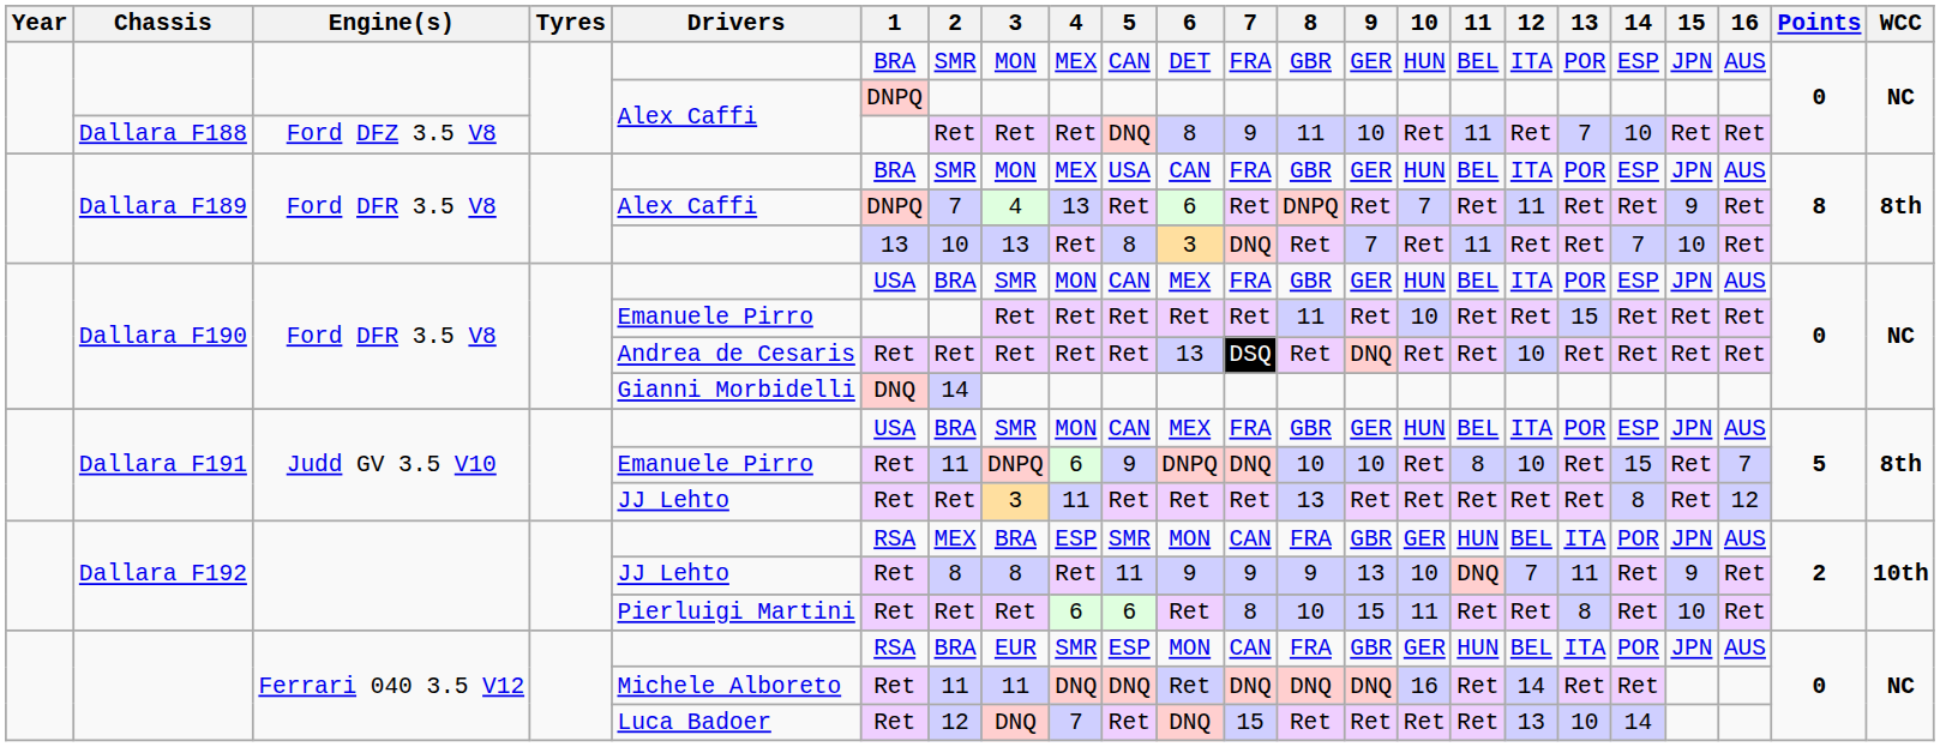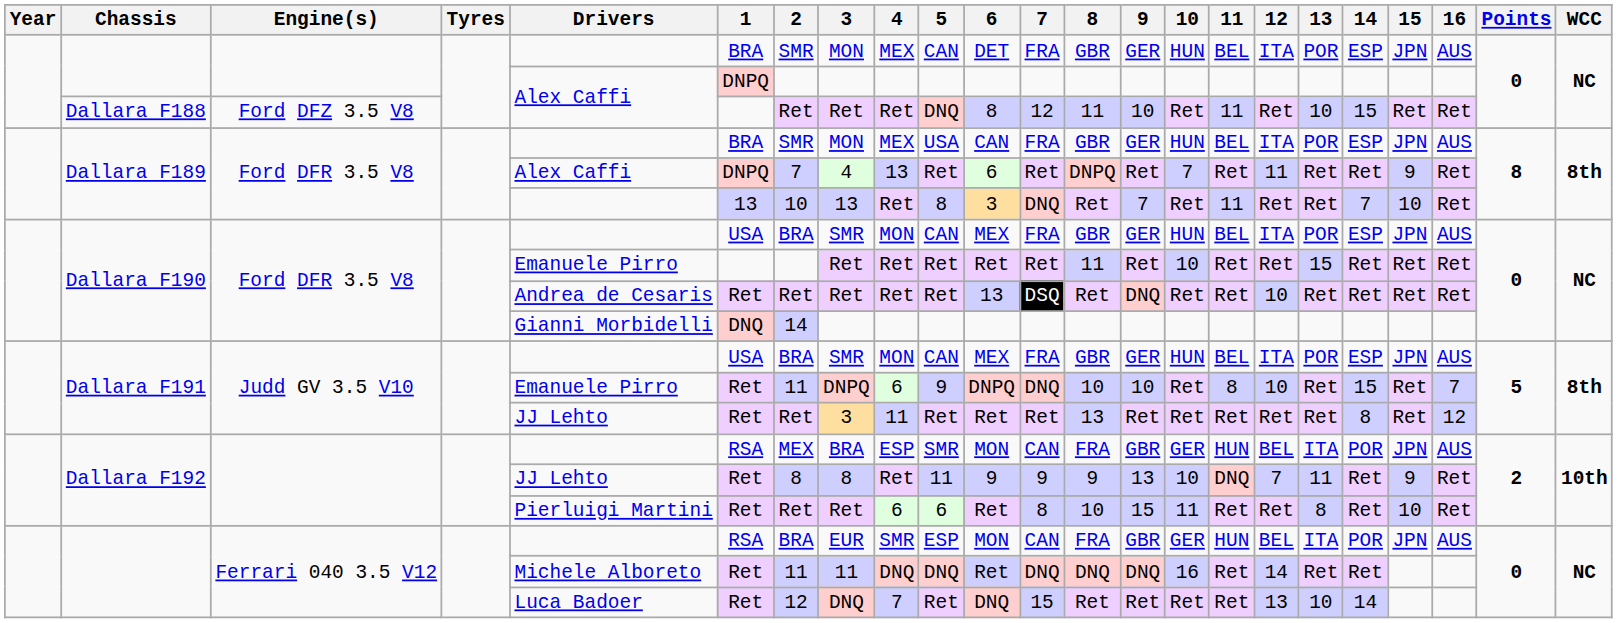 <table class="wikitable" style="text-align:center; font-size:85%">
 <tr>
 <th>Year</th>
 <th>Chassis</th>
 <th>Engine(s)</th>
 <th>Tyres</th>
 <th>Drivers</th>
 <th>1</th>
 <th>2</th>
 <th>3</th>
 <th>4</th>
 <th>5</th>
 <th>6</th>
 <th>7</th>
 <th>8</th>
 <th>9</th>
 <th>10</th>
 <th>11</th>
 <th>12</th>
 <th>13</th>
 <th>14</th>
 <th>15</th>
 <th>16</th>
 <th><a href='#'>Points</a></th>
 <th>WCC</th>
 </tr>
 <tr>
 <td rowspan="3"></td>
 <td rowspan="2"></td>
 <td rowspan="2"></td>
 <td rowspan="3"></td>
 <td></td>
 <td><a href='#'>BRA</a></td>
 <td><a href='#'>SMR</a></td>
 <td><a href='#'>MON</a></td>
 <td><a href='#'>MEX</a></td>
 <td><a href='#'>CAN</a></td>
 <td><a href='#'>DET</a></td>
 <td><a href='#'>FRA</a></td>
 <td><a href='#'>GBR</a></td>
 <td><a href='#'>GER</a></td>
 <td><a href='#'>HUN</a></td>
 <td><a href='#'>BEL</a></td>
 <td><a href='#'>ITA</a></td>
 <td><a href='#'>POR</a></td>
 <td><a href='#'>ESP</a></td>
 <td><a href='#'>JPN</a></td>
 <td><a href='#'>AUS</a></td>
 <td rowspan="3"><strong>0</strong></td>
 <td rowspan="3"><strong>NC</strong></td>
 </tr>
 <tr>
 <td align="left" rowspan="2"> <a href='#'>Alex Caffi</a></td>
 <td style="background:#FFCFCF;">DNPQ</td>
 <td></td>
 <td></td>
 <td></td>
 <td></td>
 <td></td>
 <td></td>
 <td></td>
 <td></td>
 <td></td>
 <td></td>
 <td></td>
 <td></td>
 <td></td>
 <td></td>
 <td></td>
 </tr>
 <tr>
 <td><a href='#'>Dallara F188</a></td>
 <td><a href='#'>Ford</a> <a href='#'>DFZ</a> 3.5 <a href='#'>V8</a></td>
 <td></td>
 <td style="background:#EFCFFF;">Ret</td>
 <td style="background:#EFCFFF;">Ret</td>
 <td style="background:#EFCFFF;">Ret</td>
 <td style="background:#FFCFCF;">DNQ</td>
 <td style="background:#CFCFFF;">8</td>
-<td style="background:#CFCFFF;">9</td>
+<td style="background:#CFCFFF;">12</td>
 <td style="background:#CFCFFF;">11</td>
 <td style="background:#CFCFFF;">10</td>
 <td style="background:#EFCFFF;">Ret</td>
 <td style="background:#CFCFFF;">11</td>
 <td style="background:#EFCFFF;">Ret</td>
-<td style="background:#CFCFFF;">7</td>
 <td style="background:#CFCFFF;">10</td>
+<td style="background:#CFCFFF;">15</td>
 <td style="background:#EFCFFF;">Ret</td>
 <td style="background:#EFCFFF;">Ret</td>
 </tr>
 <tr>
 <td rowspan="3"></td>
 <td rowspan="3"><a href='#'>Dallara F189</a></td>
 <td rowspan="3"><a href='#'>Ford</a> <a href='#'>DFR</a> 3.5 <a href='#'>V8</a></td>
 <td rowspan="3"></td>
 <td></td>
 <td><a href='#'>BRA</a></td>
 <td><a href='#'>SMR</a></td>
 <td><a href='#'>MON</a></td>
 <td><a href='#'>MEX</a></td>
 <td><a href='#'>USA</a></td>
 <td><a href='#'>CAN</a></td>
 <td><a href='#'>FRA</a></td>
 <td><a href='#'>GBR</a></td>
 <td><a href='#'>GER</a></td>
 <td><a href='#'>HUN</a></td>
 <td><a href='#'>BEL</a></td>
 <td><a href='#'>ITA</a></td>
 <td><a href='#'>POR</a></td>
 <td><a href='#'>ESP</a></td>
 <td><a href='#'>JPN</a></td>
 <td><a href='#'>AUS</a></td>
 <td rowspan="3"><strong>8</strong></td>
 <td rowspan="3"><strong>8th</strong></td>
 </tr>
 <tr>
 <td align="left"> <a href='#'>Alex Caffi</a></td>
 <td style="background:#FFCFCF;">DNPQ</td>
 <td style="background:#CFCFFF;">7</td>
 <td style="background:#DFFFDF;">4</td>
 <td style="background:#CFCFFF;">13</td>
 <td style="background:#EFCFFF;">Ret</td>
 <td style="background:#DFFFDF;">6</td>
 <td style="background:#EFCFFF;">Ret</td>
 <td style="background:#FFCFCF;">DNPQ</td>
 <td style="background:#EFCFFF;">Ret</td>
 <td style="background:#CFCFFF;">7</td>
 <td style="background:#EFCFFF;">Ret</td>
 <td style="background:#CFCFFF;">11</td>
 <td style="background:#EFCFFF;">Ret</td>
 <td style="background:#EFCFFF;">Ret</td>
 <td style="background:#CFCFFF;">9</td>
 <td style="background:#EFCFFF;">Ret</td>
 </tr>
 <tr>
 <td align="left"></td>
 <td style="background:#CFCFFF;">13</td>
 <td style="background:#CFCFFF;">10</td>
 <td style="background:#CFCFFF;">13</td>
 <td style="background:#EFCFFF;">Ret</td>
 <td style="background:#CFCFFF;">8</td>
 <td style="background:#FFDF9F;">3</td>
 <td style="background:#FFCFCF;">DNQ</td>
 <td style="background:#EFCFFF;">Ret</td>
 <td style="background:#CFCFFF;">7</td>
 <td style="background:#EFCFFF;">Ret</td>
 <td style="background:#CFCFFF;">11</td>
 <td style="background:#EFCFFF;">Ret</td>
 <td style="background:#EFCFFF;">Ret</td>
 <td style="background:#CFCFFF;">7</td>
 <td style="background:#CFCFFF;">10</td>
 <td style="background:#EFCFFF;">Ret</td>
 </tr>
 <tr>
 <td rowspan="4"></td>
 <td rowspan="4"><a href='#'>Dallara F190</a></td>
 <td rowspan="4"><a href='#'>Ford</a> <a href='#'>DFR</a> 3.5 <a href='#'>V8</a></td>
 <td rowspan="4"></td>
 <td></td>
 <td><a href='#'>USA</a></td>
 <td><a href='#'>BRA</a></td>
 <td><a href='#'>SMR</a></td>
 <td><a href='#'>MON</a></td>
 <td><a href='#'>CAN</a></td>
 <td><a href='#'>MEX</a></td>
 <td><a href='#'>FRA</a></td>
 <td><a href='#'>GBR</a></td>
 <td><a href='#'>GER</a></td>
 <td><a href='#'>HUN</a></td>
 <td><a href='#'>BEL</a></td>
 <td><a href='#'>ITA</a></td>
 <td><a href='#'>POR</a></td>
 <td><a href='#'>ESP</a></td>
 <td><a href='#'>JPN</a></td>
 <td><a href='#'>AUS</a></td>
 <td rowspan="4"><strong>0</strong></td>
 <td rowspan="4"><strong>NC</strong></td>
 </tr>
 <tr>
 <td align="left"> <a href='#'>Emanuele Pirro</a></td>
 <td></td>
 <td></td>
 <td style="background:#EFCFFF;">Ret</td>
 <td style="background:#EFCFFF;">Ret</td>
 <td style="background:#EFCFFF;">Ret</td>
 <td style="background:#EFCFFF;">Ret</td>
 <td style="background:#EFCFFF;">Ret</td>
 <td style="background:#CFCFFF;">11</td>
 <td style="background:#EFCFFF;">Ret</td>
 <td style="background:#CFCFFF;">10</td>
 <td style="background:#EFCFFF;">Ret</td>
 <td style="background:#EFCFFF;">Ret</td>
 <td style="background:#CFCFFF;">15</td>
 <td style="background:#EFCFFF;">Ret</td>
 <td style="background:#EFCFFF;">Ret</td>
 <td style="background:#EFCFFF;">Ret</td>
 </tr>
 <tr>
 <td align="left"> <a href='#'>Andrea de Cesaris</a></td>
 <td style="background:#EFCFFF;">Ret</td>
 <td style="background:#EFCFFF;">Ret</td>
 <td style="background:#EFCFFF;">Ret</td>
 <td style="background:#EFCFFF;">Ret</td>
 <td style="background:#EFCFFF;">Ret</td>
 <td style="background:#CFCFFF;">13</td>
 <td style="background:#000000; color:white">DSQ</td>
 <td style="background:#EFCFFF;">Ret</td>
 <td style="background:#FFCFCF;">DNQ</td>
 <td style="background:#EFCFFF;">Ret</td>
 <td style="background:#EFCFFF;">Ret</td>
 <td style="background:#CFCFFF;">10</td>
 <td style="background:#EFCFFF;">Ret</td>
 <td style="background:#EFCFFF;">Ret</td>
 <td style="background:#EFCFFF;">Ret</td>
 <td style="background:#EFCFFF;">Ret</td>
 </tr>
 <tr>
 <td align="left"> <a href='#'>Gianni Morbidelli</a></td>
 <td style="background:#FFCFCF;">DNQ</td>
 <td style="background:#CFCFFF;">14</td>
 <td></td>
 <td></td>
 <td></td>
 <td></td>
 <td></td>
 <td></td>
 <td></td>
 <td></td>
 <td></td>
 <td></td>
 <td></td>
 <td></td>
 <td></td>
 <td></td>
 </tr>
 <tr>
 <td rowspan="3"></td>
 <td rowspan="3"><a href='#'>Dallara F191</a></td>
 <td rowspan="3"><a href='#'>Judd</a> GV 3.5 <a href='#'>V10</a></td>
 <td rowspan="3"></td>
 <td></td>
 <td><a href='#'>USA</a></td>
 <td><a href='#'>BRA</a></td>
 <td><a href='#'>SMR</a></td>
 <td><a href='#'>MON</a></td>
 <td><a href='#'>CAN</a></td>
 <td><a href='#'>MEX</a></td>
 <td><a href='#'>FRA</a></td>
 <td><a href='#'>GBR</a></td>
 <td><a href='#'>GER</a></td>
 <td><a href='#'>HUN</a></td>
 <td><a href='#'>BEL</a></td>
 <td><a href='#'>ITA</a></td>
 <td><a href='#'>POR</a></td>
 <td><a href='#'>ESP</a></td>
 <td><a href='#'>JPN</a></td>
 <td><a href='#'>AUS</a></td>
 <td rowspan="3"><strong>5</strong></td>
 <td rowspan="3"><strong>8th</strong></td>
 </tr>
 <tr>
 <td align="left"> <a href='#'>Emanuele Pirro</a></td>
 <td style="background:#EFCFFF;">Ret</td>
 <td style="background:#CFCFFF;">11</td>
 <td style="background:#FFCFCF;">DNPQ</td>
 <td style="background:#DFFFDF;">6</td>
 <td style="background:#CFCFFF;">9</td>
 <td style="background:#FFCFCF;">DNPQ</td>
 <td style="background:#FFCFCF;">DNQ</td>
 <td style="background:#CFCFFF;">10</td>
 <td style="background:#CFCFFF;">10</td>
 <td style="background:#EFCFFF;">Ret</td>
 <td style="background:#CFCFFF;">8</td>
 <td style="background:#CFCFFF;">10</td>
 <td style="background:#EFCFFF;">Ret</td>
 <td style="background:#CFCFFF;">15</td>
 <td style="background:#EFCFFF;">Ret</td>
 <td style="background:#CFCFFF;">7</td>
 </tr>
 <tr>
 <td align="left"> <a href='#'>JJ Lehto</a></td>
 <td style="background:#EFCFFF;">Ret</td>
 <td style="background:#EFCFFF;">Ret</td>
 <td style="background:#FFDF9F;">3</td>
 <td style="background:#CFCFFF;">11</td>
 <td style="background:#EFCFFF;">Ret</td>
 <td style="background:#EFCFFF;">Ret</td>
 <td style="background:#EFCFFF;">Ret</td>
 <td style="background:#CFCFFF;">13</td>
 <td style="background:#EFCFFF;">Ret</td>
 <td style="background:#EFCFFF;">Ret</td>
 <td style="background:#EFCFFF;">Ret</td>
 <td style="background:#EFCFFF;">Ret</td>
 <td style="background:#EFCFFF;">Ret</td>
 <td style="background:#CFCFFF;">8</td>
 <td style="background:#EFCFFF;">Ret</td>
 <td style="background:#CFCFFF;">12</td>
 </tr>
 <tr>
 <td rowspan="3"></td>
 <td rowspan="3"><a href='#'>Dallara F192</a></td>
 <td rowspan="3"></td>
 <td rowspan="3"></td>
 <td></td>
 <td><a href='#'>RSA</a></td>
 <td><a href='#'>MEX</a></td>
 <td><a href='#'>BRA</a></td>
 <td><a href='#'>ESP</a></td>
 <td><a href='#'>SMR</a></td>
 <td><a href='#'>MON</a></td>
 <td><a href='#'>CAN</a></td>
 <td><a href='#'>FRA</a></td>
 <td><a href='#'>GBR</a></td>
 <td><a href='#'>GER</a></td>
 <td><a href='#'>HUN</a></td>
 <td><a href='#'>BEL</a></td>
 <td><a href='#'>ITA</a></td>
 <td><a href='#'>POR</a></td>
 <td><a href='#'>JPN</a></td>
 <td><a href='#'>AUS</a></td>
 <td rowspan="3"><strong>2</strong></td>
 <td rowspan="3"><strong>10th</strong></td>
 </tr>
 <tr>
 <td align="left"> <a href='#'>JJ Lehto</a></td>
 <td style="background:#EFCFFF;">Ret</td>
 <td style="background:#CFCFFF;">8</td>
 <td style="background:#CFCFFF;">8</td>
 <td style="background:#EFCFFF;">Ret</td>
 <td style="background:#CFCFFF;">11</td>
 <td style="background:#CFCFFF;">9</td>
 <td style="background:#CFCFFF;">9</td>
 <td style="background:#CFCFFF;">9</td>
 <td style="background:#CFCFFF;">13</td>
 <td style="background:#CFCFFF;">10</td>
 <td style="background:#FFCFCF;">DNQ</td>
 <td style="background:#CFCFFF;">7</td>
 <td style="background:#CFCFFF;">11</td>
 <td style="background:#EFCFFF;">Ret</td>
 <td style="background:#CFCFFF;">9</td>
 <td style="background:#EFCFFF;">Ret</td>
 </tr>
 <tr>
 <td align="left"> <a href='#'>Pierluigi Martini</a></td>
 <td style="background:#EFCFFF;">Ret</td>
 <td style="background:#EFCFFF;">Ret</td>
 <td style="background:#EFCFFF;">Ret</td>
 <td style="background:#DFFFDF;">6</td>
 <td style="background:#DFFFDF;">6</td>
 <td style="background:#EFCFFF;">Ret</td>
 <td style="background:#CFCFFF;">8</td>
 <td style="background:#CFCFFF;">10</td>
 <td style="background:#CFCFFF;">15</td>
 <td style="background:#CFCFFF;">11</td>
 <td style="background:#EFCFFF;">Ret</td>
 <td style="background:#EFCFFF;">Ret</td>
 <td style="background:#CFCFFF;">8</td>
 <td style="background:#EFCFFF;">Ret</td>
 <td style="background:#CFCFFF;">10</td>
 <td style="background:#EFCFFF;">Ret</td>
 </tr>
 <tr>
 <td rowspan="3"></td>
 <td rowspan="3"></td>
 <td rowspan="3"><a href='#'>Ferrari</a> 040 3.5 <a href='#'>V12</a></td>
 <td rowspan="3"></td>
 <td></td>
 <td><a href='#'>RSA</a></td>
 <td><a href='#'>BRA</a></td>
 <td><a href='#'>EUR</a></td>
 <td><a href='#'>SMR</a></td>
 <td><a href='#'>ESP</a></td>
 <td><a href='#'>MON</a></td>
 <td><a href='#'>CAN</a></td>
 <td><a href='#'>FRA</a></td>
 <td><a href='#'>GBR</a></td>
 <td><a href='#'>GER</a></td>
 <td><a href='#'>HUN</a></td>
 <td><a href='#'>BEL</a></td>
 <td><a href='#'>ITA</a></td>
 <td><a href='#'>POR</a></td>
 <td><a href='#'>JPN</a></td>
 <td><a href='#'>AUS</a></td>
 <td rowspan="3"><strong>0</strong></td>
 <td rowspan="3"><strong>NC</strong></td>
 </tr>
 <tr>
 <td align="left"> <a href='#'>Michele Alboreto</a></td>
 <td style="background:#EFCFFF;">Ret</td>
 <td style="background:#CFCFFF;">11</td>
 <td style="background:#CFCFFF;">11</td>
 <td style="background:#FFCFCF;">DNQ</td>
 <td style="background:#FFCFCF;">DNQ</td>
 <td style="background:#CFCFFF;">Ret</td>
 <td style="background:#FFCFCF;">DNQ</td>
 <td style="background:#FFCFCF;">DNQ</td>
 <td style="background:#FFCFCF;">DNQ</td>
 <td style="background:#CFCFFF;">16</td>
 <td style="background:#EFCFFF;">Ret</td>
 <td style="background:#CFCFFF;">14</td>
 <td style="background:#EFCFFF;">Ret</td>
 <td style="background:#EFCFFF;">Ret</td>
 <td></td>
 <td></td>
 </tr>
 <tr>
 <td align="left"> <a href='#'>Luca Badoer</a></td>
 <td style="background:#EFCFFF;">Ret</td>
 <td style="background:#CFCFFF;">12</td>
 <td style="background:#FFCFCF;">DNQ</td>
 <td style="background:#CFCFFF;">7</td>
 <td style="background:#EFCFFF;">Ret</td>
 <td style="background:#FFCFCF;">DNQ</td>
 <td style="background:#CFCFFF;">15</td>
 <td style="background:#EFCFFF;">Ret</td>
 <td style="background:#EFCFFF;">Ret</td>
 <td style="background:#EFCFFF;">Ret</td>
 <td style="background:#EFCFFF;">Ret</td>
 <td style="background:#CFCFFF;">13</td>
 <td style="background:#CFCFFF;">10</td>
 <td style="background:#CFCFFF;">14</td>
 <td></td>
 <td></td>
 </tr>
 </table>
